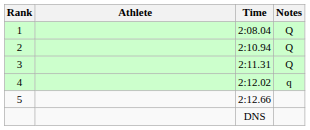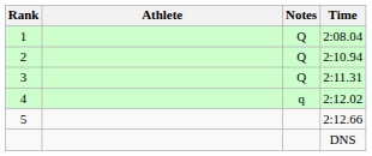 <table class="wikitable" style="text-align:center">
 <tr>
 <th>Rank</th>
 <th Style="width:18em">Athlete</th>
+<th>Notes</th>
 <th>Time</th>
-<th>Notes</th>
 </tr>
 <tr style="background:#cfc">
 <td>1</td>
 <td style="text-align:left"></td>
+<td>Q</td>
 <td>2:08.04</td>
-<td>Q</td>
 </tr>
 <tr style="background:#cfc">
 <td>2</td>
 <td style="text-align:left"></td>
+<td>Q</td>
 <td>2:10.94</td>
-<td>Q</td>
 </tr>
 <tr style="background:#cfc">
 <td>3</td>
 <td style="text-align:left"></td>
+<td>Q</td>
 <td>2:11.31</td>
-<td>Q</td>
 </tr>
 <tr style="background:#cfc">
 <td>4</td>
 <td style="text-align:left"></td>
+<td>q</td>
 <td>2:12.02</td>
-<td>q</td>
 </tr>
 <tr>
 <td>5</td>
 <td style="text-align:left"></td>
+<td></td>
 <td>2:12.66</td>
-<td></td>
 </tr>
 <tr>
 <td></td>
 <td style="text-align:left"></td>
+<td></td>
 <td>DNS</td>
-<td></td>
 </tr>
 </table>
